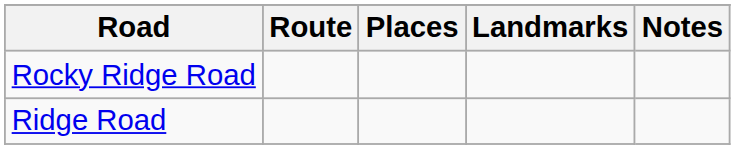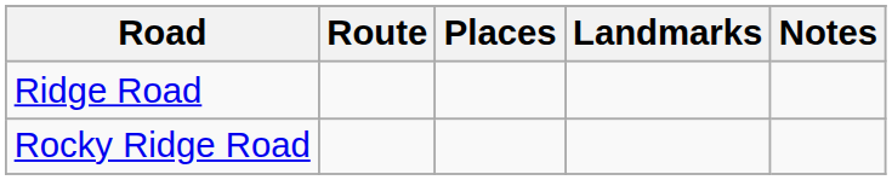 <table class="wikitable">
 <tr style="background-color:#DDDDDD;text-align:center;">
 </tr>
 <tr>
 <th>Road</th>
 <th>Route</th>
 <th>Places</th>
 <th>Landmarks</th>
 <th>Notes</th>
 </tr>
 <tr>
+<td><a href='#'>Ridge Road</a></td>
+<td></td>
+<td></td>
+<td></td>
+<td></td>
+</tr>
+<tr>
 <td><a href='#'>Rocky Ridge Road</a></td>
 <td></td>
 <td></td>
 <td></td>
 <td></td>
 </tr>
-<tr>
-<td><a href='#'>Ridge Road</a></td>
-<td></td>
-<td></td>
-<td></td>
-<td></td>
-</tr>
 </table>
